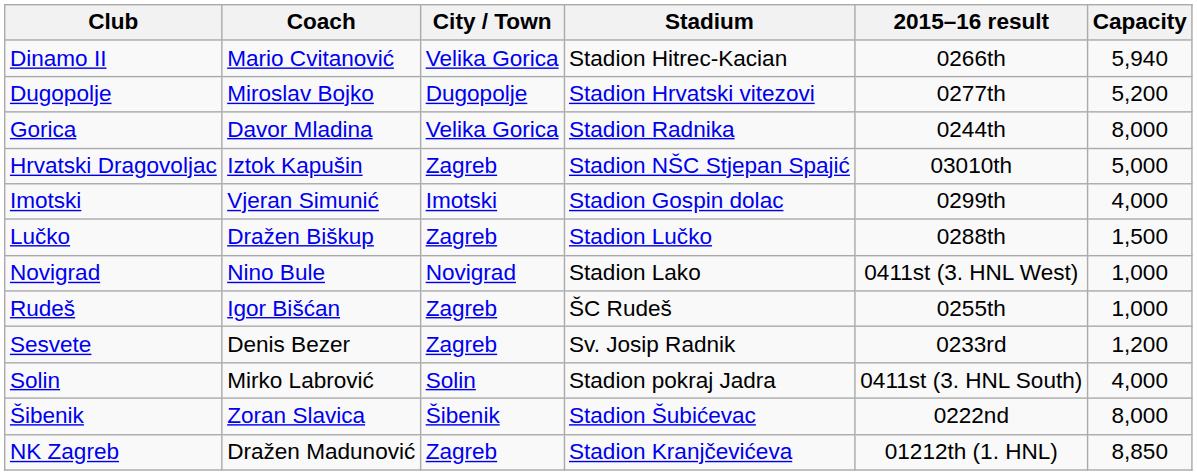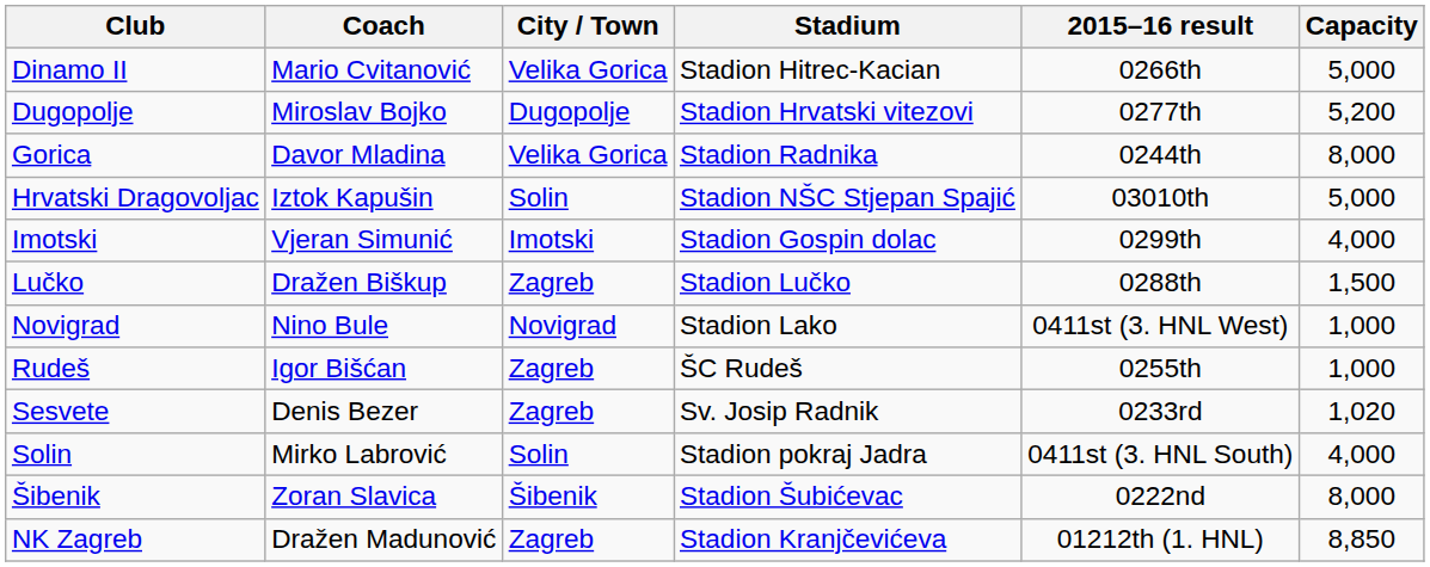 <table class="wikitable sortable">
 <tr>
 <th>Club</th>
 <th>Coach</th>
 <th>City / Town</th>
 <th>Stadium</th>
 <th>2015–16 result</th>
 <th>Capacity</th>
 </tr>
 <tr>
 <td><a href='#'>Dinamo II</a></td>
 <td><a href='#'>Mario Cvitanović</a></td>
 <td><a href='#'>Velika Gorica</a></td>
 <td>Stadion Hitrec-Kacian</td>
 <td style="text-align:center;"><span>026</span>6th</td>
-<td align="center">5,940</td>
+<td align="center">5,000</td>
 </tr>
 <tr>
 <td><a href='#'>Dugopolje</a></td>
 <td><a href='#'>Miroslav Bojko</a></td>
 <td><a href='#'>Dugopolje</a></td>
 <td><a href='#'>Stadion Hrvatski vitezovi</a></td>
 <td style="text-align:center;"><span>027</span>7th</td>
 <td align="center">5,200</td>
 </tr>
 <tr>
 <td><a href='#'>Gorica</a></td>
 <td><a href='#'>Davor Mladina</a></td>
 <td><a href='#'>Velika Gorica</a></td>
 <td><a href='#'>Stadion Radnika</a></td>
 <td style="text-align:center;"><span>024</span>4th</td>
 <td align="center">8,000</td>
 </tr>
 <tr>
 <td><a href='#'>Hrvatski Dragovoljac</a></td>
 <td><a href='#'>Iztok Kapušin</a></td>
-<td><a href='#'>Zagreb</a></td>
+<td><a href='#'>Solin</a></td>
 <td><a href='#'>Stadion NŠC Stjepan Spajić</a></td>
 <td style="text-align:center;"><span>030</span>10th</td>
 <td align="center">5,000</td>
 </tr>
 <tr>
 <td><a href='#'>Imotski</a></td>
 <td><a href='#'>Vjeran Simunić</a></td>
 <td><a href='#'>Imotski</a></td>
 <td><a href='#'>Stadion Gospin dolac</a></td>
 <td style="text-align:center;"><span>029</span>9th</td>
 <td align="center">4,000</td>
 </tr>
 <tr>
 <td><a href='#'>Lučko</a></td>
 <td><a href='#'>Dražen Biškup</a></td>
 <td><a href='#'>Zagreb</a></td>
 <td><a href='#'>Stadion Lučko</a></td>
 <td style="text-align:center;"><span>028</span>8th</td>
 <td align="center">1,500</td>
 </tr>
 <tr>
 <td><a href='#'>Novigrad</a></td>
 <td><a href='#'>Nino Bule</a></td>
 <td><a href='#'>Novigrad</a></td>
 <td>Stadion Lako</td>
 <td style="text-align:center;"><span>041</span>1st (3. HNL West)</td>
 <td align="center">1,000</td>
 </tr>
 <tr>
 <td><a href='#'>Rudeš</a></td>
 <td><a href='#'>Igor Bišćan</a></td>
 <td><a href='#'>Zagreb</a></td>
 <td>ŠC Rudeš</td>
 <td style="text-align:center;"><span>025</span>5th</td>
 <td align="center">1,000</td>
 </tr>
 <tr>
 <td><a href='#'>Sesvete</a></td>
 <td>Denis Bezer</td>
 <td><a href='#'>Zagreb</a></td>
 <td>Sv. Josip Radnik</td>
 <td style="text-align:center;"><span>023</span>3rd</td>
-<td align="center">1,200</td>
+<td align="center">1,020</td>
 </tr>
 <tr>
 <td><a href='#'>Solin</a></td>
 <td>Mirko Labrović</td>
 <td><a href='#'>Solin</a></td>
 <td>Stadion pokraj Jadra</td>
 <td style="text-align:center;"><span>041</span>1st (3. HNL South)</td>
 <td align="center">4,000</td>
 </tr>
 <tr>
 <td><a href='#'>Šibenik</a></td>
 <td><a href='#'>Zoran Slavica</a></td>
 <td><a href='#'>Šibenik</a></td>
 <td><a href='#'>Stadion Šubićevac</a></td>
 <td style="text-align:center;"><span>022</span>2nd</td>
 <td align="center">8,000</td>
 </tr>
 <tr>
 <td><a href='#'>NK Zagreb</a></td>
 <td>Dražen Madunović</td>
 <td><a href='#'>Zagreb</a></td>
 <td><a href='#'>Stadion Kranjčevićeva</a></td>
 <td style="text-align:center;"><span>012</span>12th (1. HNL)</td>
 <td align="center">8,850</td>
 </tr>
 </table>
